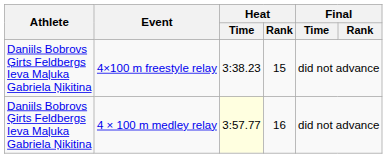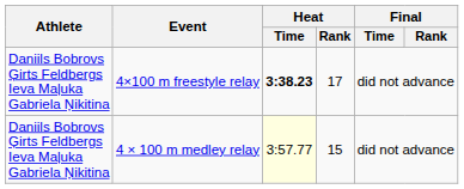 <table class="wikitable" style="text-align:center; font-size:90%">
 <tr>
 <th rowspan=2>Athlete</th>
 <th rowspan=2>Event</th>
 <th colspan=2>Heat</th>
 <th colspan=2>Final</th>
 </tr>
 <tr style="font-size:95%">
 <th>Time</th>
 <th>Rank</th>
 <th>Time</th>
 <th>Rank</th>
 </tr>
 <tr>
 <td align=left><a href='#'>Daniils Bobrovs</a><br><a href='#'>Ģirts Feldbergs</a><br><a href='#'>Ieva Maļuka</a><br><a href='#'>Gabriela Ņikitina</a></td>
 <td align=left><a href='#'>4×100 m freestyle relay</a></td>
-<td>3:38.23</td>
-<td>15</td>
+<td><strong>3:38.23</strong></td>
+<td>17</td>
 <td colspan=2>did not advance</td>
 </tr>
 <tr>
 <td align=left><a href='#'>Daniils Bobrovs</a><br><a href='#'>Ģirts Feldbergs</a><br><a href='#'>Ieva Maļuka</a><br><a href='#'>Gabriela Ņikitina</a></td>
 <td align=left><a href='#'>4 × 100 m medley relay</a></td>
 <td style="background: lightyellow;">3:57.77</td>
-<td>16</td>
+<td>15</td>
 <td colspan=2>did not advance</td>
 </tr>
 </table>
